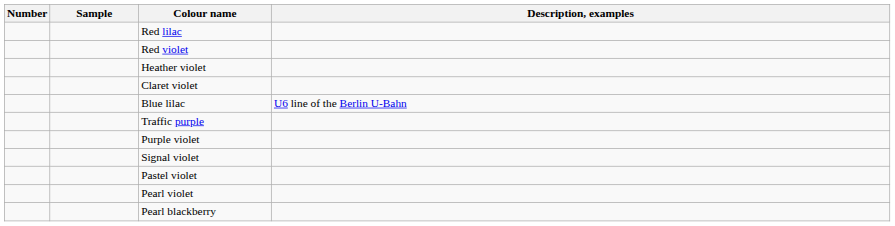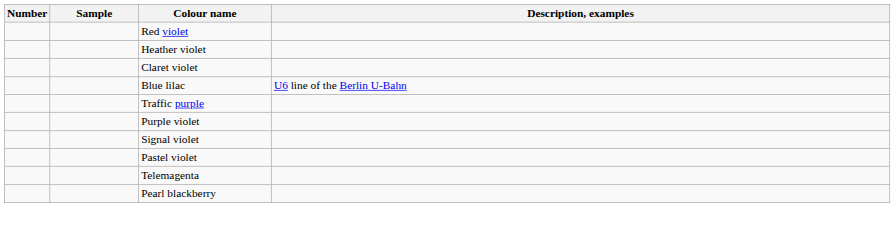 <table class="wikitable sortable">
 <tr>
 <th style="text-align:center; width:5%;">Number</th>
 <th style="width:10%;">Sample</th>
 <th style="width:15%;">Colour name</th>
 <th>Description, examples</th>
-</tr>
-<tr>
-<td></td>
-<td></td>
-<td>Red <a href='#'>lilac</a></td>
-<td></td>
 </tr>
 <tr>
 <td></td>
 <td></td>
 <td>Red <a href='#'>violet</a></td>
 <td></td>
 </tr>
 <tr>
 <td></td>
 <td></td>
 <td>Heather violet</td>
 <td></td>
 </tr>
 <tr>
 <td></td>
 <td></td>
 <td>Claret violet</td>
 <td></td>
 </tr>
 <tr>
 <td></td>
 <td></td>
 <td>Blue lilac</td>
 <td><a href='#'>U6</a> line of the <a href='#'>Berlin U-Bahn</a></td>
 </tr>
 <tr>
 <td></td>
 <td></td>
 <td>Traffic <a href='#'>purple</a></td>
 <td></td>
 </tr>
 <tr>
 <td></td>
 <td></td>
 <td>Purple violet</td>
 <td></td>
 </tr>
 <tr>
 <td></td>
 <td></td>
 <td>Signal violet</td>
 <td></td>
 </tr>
 <tr>
 <td></td>
 <td></td>
 <td>Pastel violet</td>
 <td></td>
 </tr>
 <tr>
 <td></td>
 <td></td>
-<td>Pearl violet</td>
+<td>Telemagenta</td>
 <td></td>
 </tr>
 <tr>
 <td></td>
 <td></td>
 <td>Pearl blackberry</td>
 <td></td>
 </tr>
 </table>
